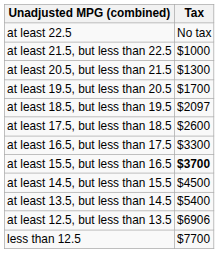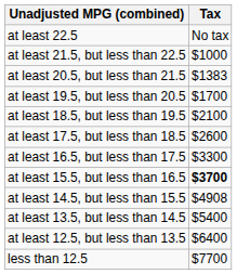 <table class=wikitable>
 <tr>
 <th>Unadjusted MPG (combined)</th>
 <th>Tax</th>
 </tr>
 <tr>
 <td>at least 22.5</td>
 <td>No tax</td>
 </tr>
 <tr>
 <td>at least 21.5, but less than 22.5</td>
 <td>$1000</td>
 </tr>
 <tr>
 <td>at least 20.5, but less than 21.5</td>
-<td>$1300</td>
+<td>$1383</td>
 </tr>
 <tr>
 <td>at least 19.5, but less than 20.5</td>
 <td>$1700</td>
 </tr>
 <tr>
 <td>at least 18.5, but less than 19.5</td>
-<td>$2097</td>
+<td>$2100</td>
 </tr>
 <tr>
 <td>at least 17.5, but less than 18.5</td>
 <td>$2600</td>
 </tr>
 <tr>
 <td>at least 16.5, but less than 17.5</td>
 <td>$3300</td>
 </tr>
 <tr>
 <td>at least 15.5, but less than 16.5</td>
 <td><strong>$3700</strong></td>
 </tr>
 <tr>
 <td>at least 14.5, but less than 15.5</td>
-<td>$4500</td>
+<td>$4908</td>
 </tr>
 <tr>
 <td>at least 13.5, but less than 14.5</td>
 <td>$5400</td>
 </tr>
 <tr>
 <td>at least 12.5, but less than 13.5</td>
-<td>$6906</td>
+<td>$6400</td>
 </tr>
 <tr>
 <td>less than 12.5</td>
 <td>$7700</td>
 </tr>
 </table>
